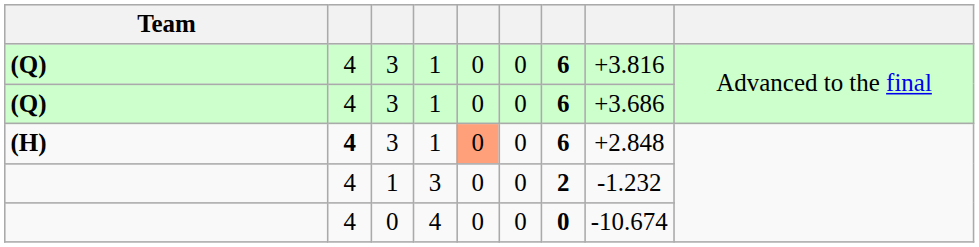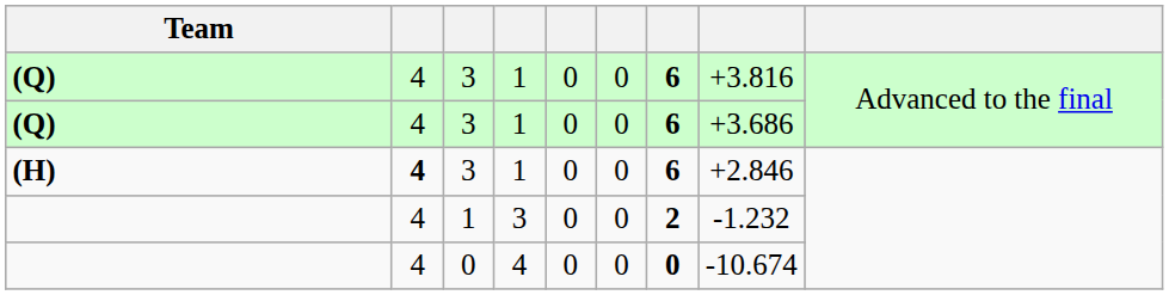 <table class="wikitable" style="text-align:center">
 <tr>
 <th width=200>Team</th>
 <th width=20></th>
 <th width=20></th>
 <th width=20></th>
 <th width=20></th>
 <th width=20></th>
 <th width=20></th>
 <th width=50></th>
 <th style="width:185px;"></th>
 </tr>
 <tr style="background:#cfc;">
 <td align="left"> <strong>(Q)</strong></td>
 <td>4</td>
 <td>3</td>
 <td>1</td>
 <td>0</td>
 <td>0</td>
 <td><strong>6</strong></td>
 <td>+3.816</td>
 <td rowspan=2>Advanced to the <a href='#'>final</a></td>
 </tr>
 <tr style="background:#cfc;">
 <td align="left"> <strong>(Q)</strong></td>
 <td>4</td>
 <td>3</td>
 <td>1</td>
 <td>0</td>
 <td>0</td>
 <td><strong>6</strong></td>
 <td>+3.686</td>
 </tr>
 <tr>
 <td align="left"> <strong>(H)</strong></td>
 <td><strong>4</strong></td>
 <td>3</td>
 <td>1</td>
-<td style="background: lightsalmon;">0</td>
+<td>0</td>
 <td>0</td>
 <td><strong>6</strong></td>
-<td>+2.848</td>
+<td>+2.846</td>
 <td rowspan=3></td>
 </tr>
 <tr>
 <td align="left"></td>
 <td>4</td>
 <td>1</td>
 <td>3</td>
 <td>0</td>
 <td>0</td>
 <td><strong>2</strong></td>
 <td>-1.232</td>
 </tr>
 <tr>
 <td align="left"></td>
 <td>4</td>
 <td>0</td>
 <td>4</td>
 <td>0</td>
 <td>0</td>
 <td><strong>0</strong></td>
 <td>-10.674</td>
 </tr>
 </table>
